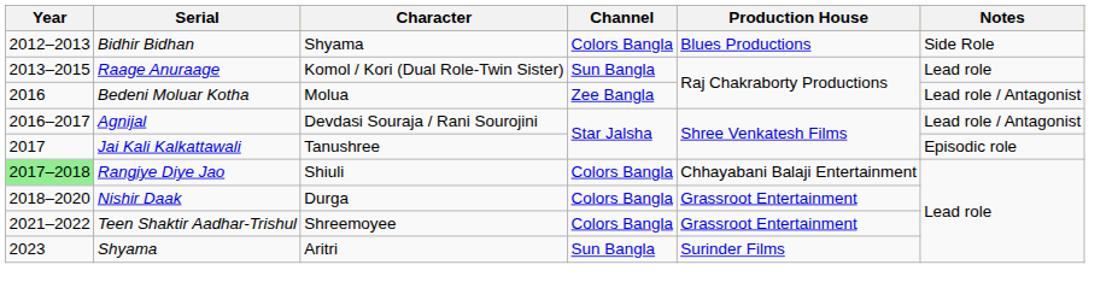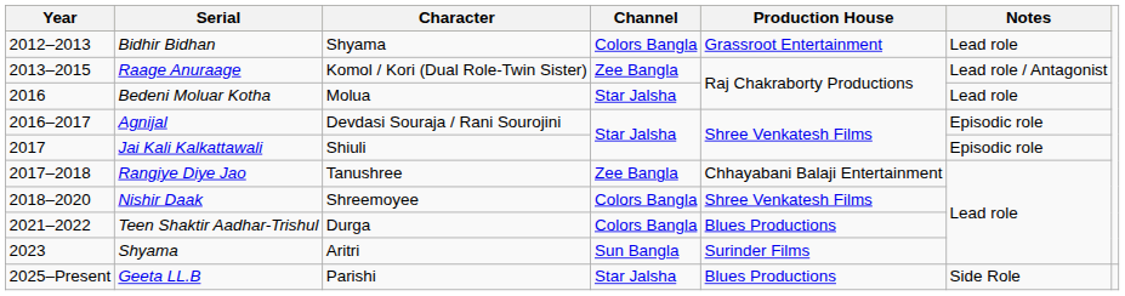 <table class="wikitable">
 <tr style="background:#ff9; text-align:center;">
 <th>Year</th>
 <th>Serial</th>
 <th>Character</th>
 <th>Channel</th>
 <th>Production House</th>
 <th>Notes</th>
 </tr>
 <tr>
 <td>2012–2013</td>
 <td><em>Bidhir Bidhan</em></td>
 <td>Shyama</td>
 <td><a href='#'>Colors Bangla</a></td>
-<td><a href='#'>Blues Productions</a></td>
-<td>Side Role</td>
+<td><a href='#'>Grassroot Entertainment</a></td>
+<td>Lead role</td>
 </tr>
 <tr>
 <td>2013–2015</td>
 <td><em><a href='#'>Raage Anuraage</a> </em></td>
 <td>Komol / Kori (Dual Role-Twin Sister)</td>
-<td><a href='#'>Sun Bangla</a></td>
+<td><a href='#'>Zee Bangla</a></td>
 <td rowspan="2">Raj Chakraborty Productions</td>
-<td>Lead role</td>
+<td>Lead role / Antagonist</td>
 </tr>
 <tr>
 <td>2016</td>
 <td><em>Bedeni Moluar Kotha</em></td>
 <td>Molua</td>
-<td><a href='#'>Zee Bangla</a></td>
-<td>Lead role / Antagonist</td>
+<td><a href='#'>Star Jalsha</a></td>
+<td>Lead role</td>
 </tr>
 <tr>
 <td>2016–2017</td>
 <td><em><a href='#'>Agnijal</a></em></td>
 <td>Devdasi Souraja / Rani Sourojini</td>
 <td rowspan="2"><a href='#'>Star Jalsha</a></td>
 <td rowspan="2"><a href='#'>Shree Venkatesh Films</a></td>
-<td>Lead role / Antagonist</td>
+<td>Episodic role</td>
 </tr>
 <tr>
 <td>2017</td>
 <td><em><a href='#'>Jai Kali Kalkattawali</a></em></td>
-<td>Tanushree</td>
+<td>Shiuli</td>
 <td>Episodic role</td>
 </tr>
 <tr>
-<td style="background: lightgreen;">2017–2018</td>
+<td>2017–2018</td>
 <td><em><a href='#'>Rangiye Diye Jao</a></em></td>
-<td>Shiuli</td>
-<td><a href='#'>Colors Bangla</a></td>
+<td>Tanushree</td>
+<td><a href='#'>Zee Bangla</a></td>
 <td>Chhayabani Balaji Entertainment</td>
 <td rowspan="4">Lead role</td>
 </tr>
 <tr>
 <td>2018–2020</td>
 <td><em><a href='#'>Nishir Daak</a></em></td>
-<td>Durga</td>
+<td>Shreemoyee</td>
 <td><a href='#'>Colors Bangla</a></td>
-<td><a href='#'>Grassroot Entertainment</a></td>
+<td><a href='#'>Shree Venkatesh Films</a></td>
 </tr>
 <tr>
 <td>2021–2022</td>
 <td><em>Teen Shaktir Aadhar-Trishul</em></td>
-<td>Shreemoyee</td>
+<td>Durga</td>
 <td><a href='#'>Colors Bangla</a></td>
-<td><a href='#'>Grassroot Entertainment</a></td>
+<td><a href='#'>Blues Productions</a></td>
 </tr>
 <tr>
 <td>2023</td>
 <td><em>Shyama</em></td>
 <td>Aritri</td>
 <td><a href='#'>Sun Bangla</a></td>
 <td><a href='#'>Surinder Films</a></td>
 </tr>
+<tr>
+<td>2025–Present</td>
+<td><em><a href='#'>Geeta LL.B</a></em></td>
+<td>Parishi</td>
+<td><a href='#'>Star Jalsha</a></td>
+<td><a href='#'>Blues Productions</a></td>
+<td>Side Role</td>
+<td></td>
+</tr>
 </table>
